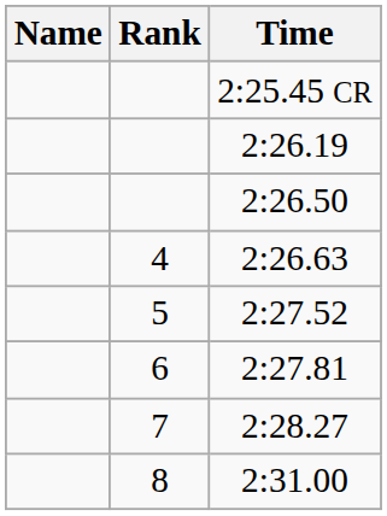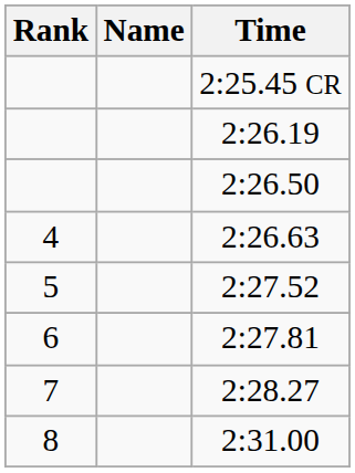 <table class="wikitable">
 <tr>
+<th>Rank</th>
 <th>Name</th>
-<th>Rank</th>
 <th>Time</th>
 </tr>
 <tr>
+<td align="center"></td>
 <td></td>
-<td align="center"></td>
 <td align="center">2:25.45 <small>CR</small></td>
 </tr>
 <tr>
+<td align="center"></td>
 <td></td>
-<td align="center"></td>
 <td align="center">2:26.19</td>
 </tr>
 <tr>
+<td align="center"></td>
 <td></td>
-<td align="center"></td>
 <td align="center">2:26.50</td>
 </tr>
 <tr>
+<td align="center">4</td>
 <td></td>
-<td align="center">4</td>
 <td align="center">2:26.63</td>
 </tr>
 <tr>
+<td align="center">5</td>
 <td></td>
-<td align="center">5</td>
 <td align="center">2:27.52</td>
 </tr>
 <tr>
+<td align="center">6</td>
 <td></td>
-<td align="center">6</td>
 <td align="center">2:27.81</td>
 </tr>
 <tr>
+<td align="center">7</td>
 <td></td>
-<td align="center">7</td>
 <td align="center">2:28.27</td>
 </tr>
 <tr>
+<td align="center">8</td>
 <td></td>
-<td align="center">8</td>
 <td align="center">2:31.00</td>
 </tr>
 </table>
